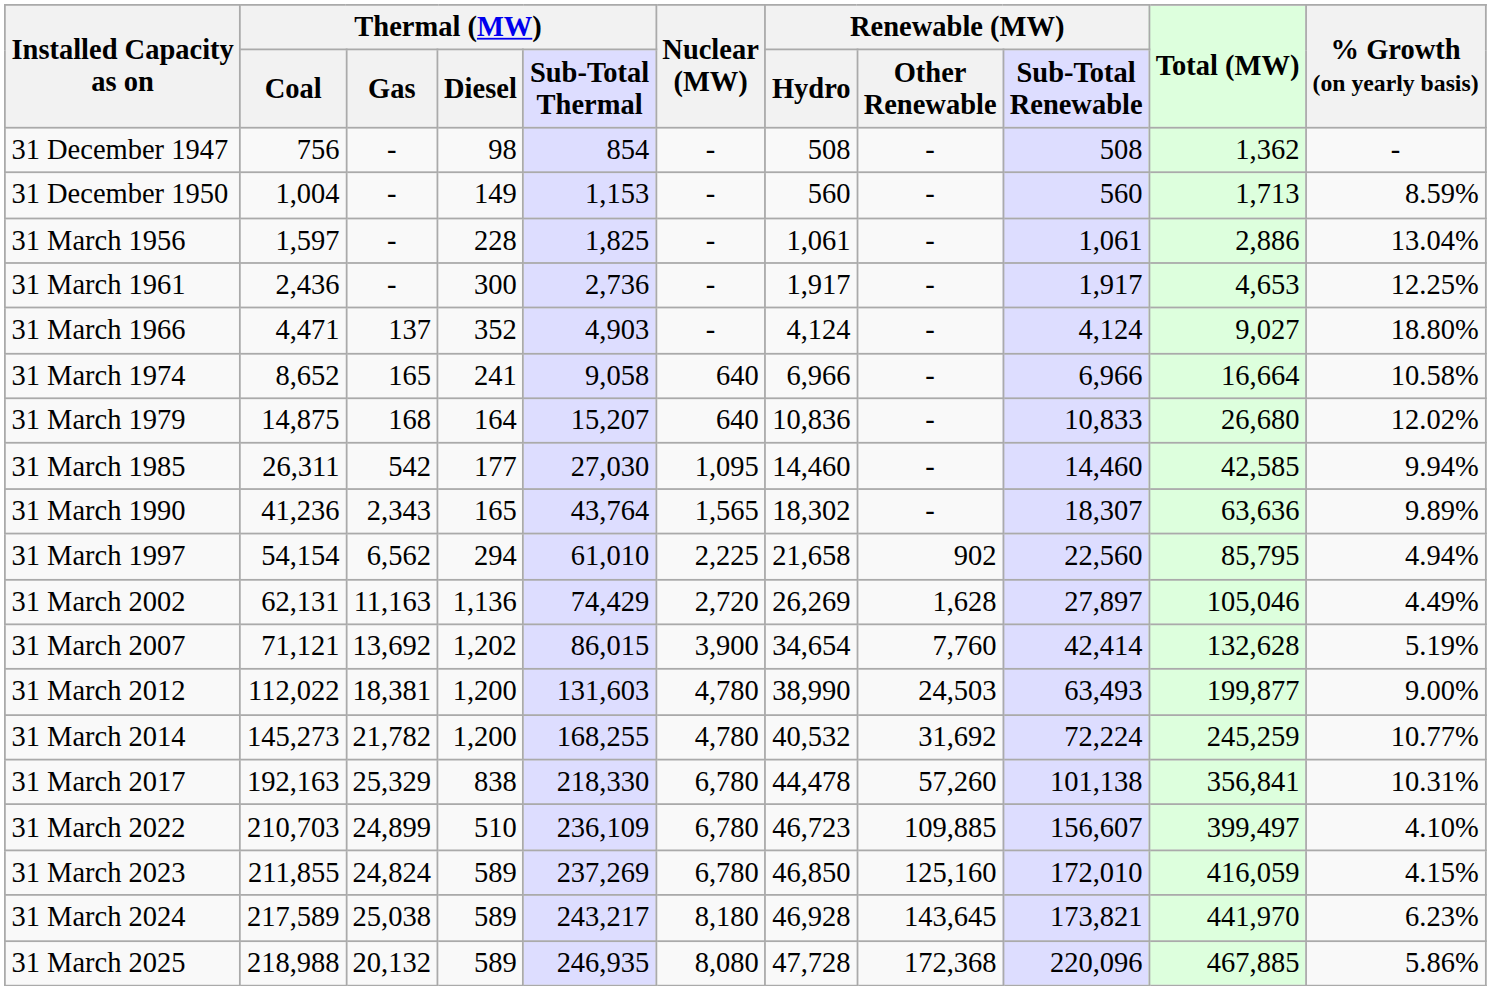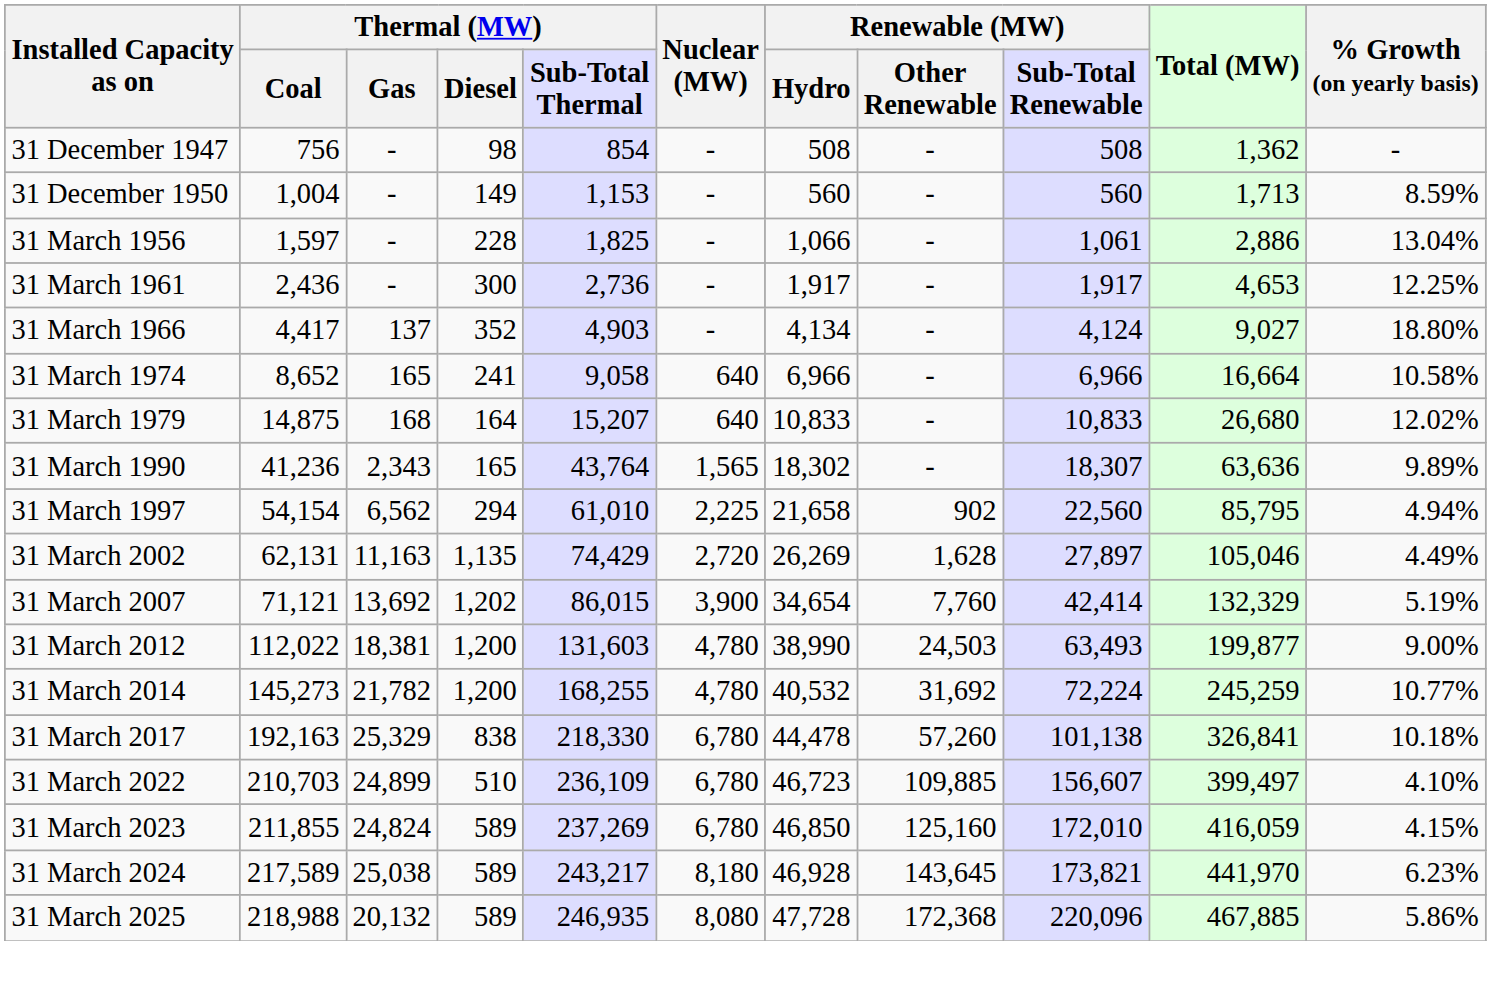 <table class="wikitable sor table" style="text-align:right">
 <tr>
 <th rowspan="2">Installed Capacity<br>as on</th>
 <th colspan="4">Thermal (<a href='#'>MW</a>)</th>
 <th rowspan="2">Nuclear<br>(MW)</th>
 <th colspan="3">Renewable (MW)</th>
 <th data-sort- type="numeric" rowspan="2" style="background:#dfd;">Total (MW)</th>
 <th data-sort-type="numeric" rowspan="2">% Growth<br><small>(on yearly basis)</small></th>
 </tr>
 <tr>
 <th data-sort-type="numeric">Coal</th>
 <th data-sort-type="numeric">Gas</th>
 <th data-sort-type="numeric">Diesel</th>
 <th data-sort- type="numeric" style="background:#ddf;">Sub-Total<br>Thermal</th>
 <th data-sort-type="numeric">Hydro</th>
 <th data-sort-type="numeric">Other<br>Renewable</th>
 <th data-sort- type="numeric" style="background:#ddf;">Sub-Total<br>Renewable</th>
 </tr>
 <tr>
 <td align=left>31 December 1947</td>
 <td>756</td>
 <td style="text-align:center;">-</td>
 <td>98</td>
 <td style="background:#ddf;">854</td>
 <td style="text-align:center;">-</td>
 <td>508</td>
 <td style="text-align:center;">-</td>
 <td style="background:#ddf;">508</td>
 <td style="background:#dfd;">1,362</td>
 <td style="text-align:center;">-</td>
 </tr>
 <tr>
 <td align=left>31 December 1950</td>
 <td>1,004</td>
 <td style="text-align:center;">-</td>
 <td>149</td>
 <td style="background:#ddf;">1,153</td>
 <td style="text-align:center;">-</td>
 <td>560</td>
 <td style="text-align:center;">-</td>
 <td style="background:#ddf;">560</td>
 <td style="background:#dfd;">1,713</td>
 <td>8.59%</td>
 </tr>
 <tr>
 <td align=left>31 March 1956</td>
 <td>1,597</td>
 <td style="text-align:center;">-</td>
 <td>228</td>
 <td style="background:#ddf;">1,825</td>
 <td style="text-align:center;">-</td>
-<td>1,061</td>
+<td>1,066</td>
 <td style="text-align:center;">-</td>
 <td style="background:#ddf;">1,061</td>
 <td style="background:#dfd;">2,886</td>
 <td>13.04%</td>
 </tr>
 <tr>
 <td align=left>31 March 1961</td>
 <td>2,436</td>
 <td style="text-align:center;">-</td>
 <td>300</td>
 <td style="background:#ddf;">2,736</td>
 <td style="text-align:center;">-</td>
 <td>1,917</td>
 <td style="text-align:center;">-</td>
 <td style="background:#ddf;">1,917</td>
 <td style="background:#dfd;">4,653</td>
 <td>12.25%</td>
 </tr>
 <tr>
 <td align=left>31 March 1966</td>
-<td>4,471</td>
+<td>4,417</td>
 <td>137</td>
 <td>352</td>
 <td style="background:#ddf;">4,903</td>
 <td style="text-align:center;">-</td>
-<td>4,124</td>
+<td>4,134</td>
 <td style="text-align:center;">-</td>
 <td style="background:#ddf;">4,124</td>
 <td style="background:#dfd;">9,027</td>
 <td>18.80%</td>
 </tr>
 <tr>
 <td align=left>31 March 1974</td>
 <td>8,652</td>
 <td>165</td>
 <td>241</td>
 <td style="background:#ddf;">9,058</td>
 <td>640</td>
 <td>6,966</td>
 <td style="text-align:center;">-</td>
 <td style="background:#ddf;">6,966</td>
 <td style="background:#dfd;">16,664</td>
 <td>10.58%</td>
 </tr>
 <tr>
 <td align=left>31 March 1979</td>
 <td>14,875</td>
 <td>168</td>
 <td>164</td>
 <td style="background:#ddf;">15,207</td>
 <td>640</td>
-<td>10,836</td>
+<td>10,833</td>
 <td style="text-align:center;">-</td>
 <td style="background:#ddf;">10,833</td>
 <td style="background:#dfd;">26,680</td>
 <td>12.02%</td>
-</tr>
-<tr>
-<td align=left>31 March 1985</td>
-<td>26,311</td>
-<td>542</td>
-<td>177</td>
-<td style="background:#ddf;">27,030</td>
-<td>1,095</td>
-<td>14,460</td>
-<td style="text-align:center;">-</td>
-<td style="background:#ddf;">14,460</td>
-<td style="background:#dfd;">42,585</td>
-<td>9.94%</td>
 </tr>
 <tr>
 <td align=left>31 March 1990</td>
 <td>41,236</td>
 <td>2,343</td>
 <td>165</td>
 <td style="background:#ddf;">43,764</td>
 <td>1,565</td>
 <td>18,302</td>
 <td style="text-align:center;">-</td>
 <td style="background:#ddf;">18,307</td>
 <td style="background:#dfd;">63,636</td>
 <td>9.89%</td>
 </tr>
 <tr>
 <td align=left>31 March 1997</td>
 <td>54,154</td>
 <td>6,562</td>
 <td>294</td>
 <td style="background:#ddf;">61,010</td>
 <td>2,225</td>
 <td>21,658</td>
 <td>902</td>
 <td style="background:#ddf;">22,560</td>
 <td style="background:#dfd;">85,795</td>
 <td>4.94%</td>
 </tr>
 <tr>
 <td align=left>31 March 2002</td>
 <td>62,131</td>
 <td>11,163</td>
-<td>1,136</td>
+<td>1,135</td>
 <td style="background:#ddf;">74,429</td>
 <td>2,720</td>
 <td>26,269</td>
 <td>1,628</td>
 <td style="background:#ddf;">27,897</td>
 <td style="background:#dfd;">105,046</td>
 <td>4.49%</td>
 </tr>
 <tr>
 <td align=left>31 March 2007</td>
 <td>71,121</td>
 <td>13,692</td>
 <td>1,202</td>
 <td style="background:#ddf;">86,015</td>
 <td>3,900</td>
 <td>34,654</td>
 <td>7,760</td>
 <td style="background:#ddf;">42,414</td>
-<td style="background:#dfd;">132,628</td>
+<td style="background:#dfd;">132,329</td>
 <td>5.19%</td>
 </tr>
 <tr>
 <td align=left>31 March 2012</td>
 <td>112,022</td>
 <td>18,381</td>
 <td>1,200</td>
 <td style="background:#ddf;">131,603</td>
 <td>4,780</td>
 <td>38,990</td>
 <td>24,503</td>
 <td style="background:#ddf;">63,493</td>
 <td style="background:#dfd;">199,877</td>
 <td>9.00%</td>
 </tr>
 <tr>
 <td align=left>31 March 2014</td>
 <td>145,273</td>
 <td>21,782</td>
 <td>1,200</td>
 <td style="background:#ddf;">168,255</td>
 <td>4,780</td>
 <td>40,532</td>
 <td>31,692</td>
 <td style="background:#ddf;">72,224</td>
 <td style="background:#dfd;">245,259</td>
 <td>10.77%</td>
 </tr>
 <tr>
 <td align=left>31 March 2017</td>
 <td>192,163</td>
 <td>25,329</td>
 <td>838</td>
 <td style="background:#ddf;">218,330</td>
 <td>6,780</td>
 <td>44,478</td>
 <td>57,260</td>
 <td style="background:#ddf;">101,138</td>
-<td style="background:#dfd;">356,841</td>
-<td>10.31%</td>
+<td style="background:#dfd;">326,841</td>
+<td>10.18%</td>
 </tr>
 <tr>
 <td align=left>31 March 2022</td>
 <td>210,703</td>
 <td>24,899</td>
 <td>510</td>
 <td style="background:#ddf;">236,109</td>
 <td>6,780</td>
 <td>46,723</td>
 <td>109,885</td>
 <td style="background:#ddf;">156,607</td>
 <td style="background:#dfd;">399,497</td>
 <td>4.10%</td>
 </tr>
 <tr>
 <td align=left>31 March 2023</td>
 <td>211,855</td>
 <td>24,824</td>
 <td>589</td>
 <td style="background:#ddf;">237,269</td>
 <td>6,780</td>
 <td>46,850</td>
 <td>125,160</td>
 <td style="background:#ddf;">172,010</td>
 <td style="background:#dfd;">416,059</td>
 <td>4.15%</td>
 </tr>
 <tr>
 <td align=left>31 March 2024</td>
 <td>217,589</td>
 <td>25,038</td>
 <td>589</td>
 <td style="background:#ddf;">243,217</td>
 <td>8,180</td>
 <td>46,928</td>
 <td>143,645</td>
 <td style="background:#ddf;">173,821</td>
 <td style="background:#dfd;">441,970</td>
 <td>6.23%</td>
 </tr>
 <tr>
 <td align=left>31 March 2025</td>
 <td>218,988</td>
 <td>20,132</td>
 <td>589</td>
 <td style="background:#ddf;">246,935</td>
 <td>8,080</td>
 <td>47,728</td>
 <td>172,368</td>
 <td style="background:#ddf;">220,096</td>
 <td style="background:#dfd;">467,885</td>
 <td>5.86%</td>
 </tr>
 </table>
